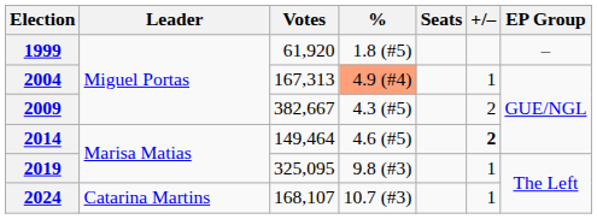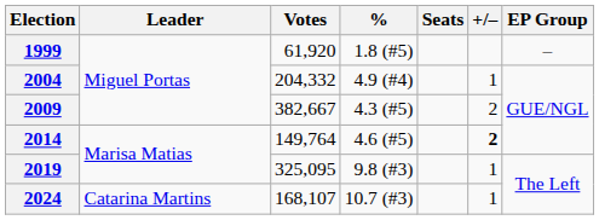 <table class="wikitable" style="text-align:right;">
 <tr>
 <th>Election</th>
 <th width="155px">Leader</th>
 <th>Votes</th>
 <th>%</th>
 <th>Seats</th>
 <th>+/–</th>
 <th>EP Group</th>
 </tr>
 <tr>
 <th><a href='#'>1999</a></th>
 <td rowspan=3 align=left><a href='#'>Miguel Portas</a></td>
 <td>61,920</td>
 <td>1.8 (#5)</td>
 <td></td>
 <td></td>
 <td align=center>–</td>
 </tr>
 <tr>
 <th><a href='#'>2004</a></th>
-<td>167,313</td>
-<td style="background: lightsalmon;">4.9 (#4)</td>
+<td>204,332</td>
+<td>4.9 (#4)</td>
 <td></td>
 <td>1</td>
 <td rowspan=3 align=center><a href='#'>GUE/NGL</a></td>
 </tr>
 <tr>
 <th><a href='#'>2009</a></th>
 <td>382,667</td>
 <td>4.3 (#5)</td>
 <td></td>
 <td>2</td>
 </tr>
 <tr>
 <th><a href='#'>2014</a></th>
 <td rowspan=2 align=left><a href='#'>Marisa Matias</a></td>
-<td>149,464</td>
+<td>149,764</td>
 <td>4.6 (#5)</td>
 <td></td>
 <td><strong>2</strong></td>
 </tr>
 <tr>
 <th><a href='#'>2019</a></th>
 <td>325,095</td>
 <td>9.8 (#3)</td>
 <td></td>
 <td>1</td>
 <td rowspan=2 align=center><a href='#'>The Left</a></td>
 </tr>
 <tr>
 <th><a href='#'>2024</a></th>
 <td align=left><a href='#'>Catarina Martins</a></td>
 <td>168,107</td>
 <td>10.7 (#3)</td>
 <td></td>
 <td>1</td>
 </tr>
 </table>
